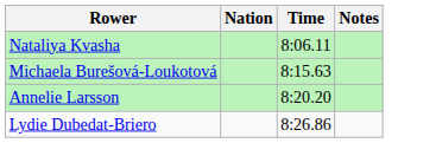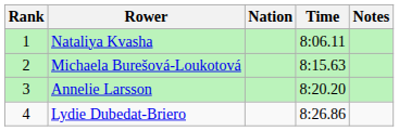 <table class="wikitable sortable" style="text-align:center">
 <tr>
+<th>Rank</th>
 <th>Rower</th>
 <th>Nation</th>
 <th>Time</th>
 <th>Notes</th>
 </tr>
 <tr bgcolor=bbf3bb>
+<td>1</td>
 <td align=left data-sort-value="Kvasha, Nataliya"><a href='#'>Nataliya Kvasha</a></td>
 <td align=left></td>
 <td>8:06.11</td>
 <td></td>
 </tr>
 <tr bgcolor=bbf3bb>
+<td>2</td>
 <td align=left data-sort-value="Burešová-Loukotová, Michaela"><a href='#'>Michaela Burešová-Loukotová</a></td>
 <td align=left></td>
 <td>8:15.63</td>
 <td></td>
 </tr>
 <tr bgcolor=bbf3bb>
+<td>3</td>
 <td align=left data-sort-value="Larsson, Annelie"><a href='#'>Annelie Larsson</a></td>
 <td align=left></td>
 <td>8:20.20</td>
 <td></td>
 </tr>
 <tr>
+<td>4</td>
 <td align=left data-sort-value="Dubedat-Briero, Lydie"><a href='#'>Lydie Dubedat-Briero</a></td>
 <td align=left></td>
 <td>8:26.86</td>
 <td></td>
 </tr>
 </table>
